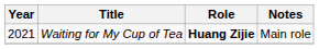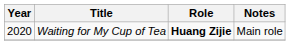 <table class="wikitable sortable">
 <tr>
 <th>Year</th>
 <th>Title</th>
 <th>Role</th>
 <th class="unsortable">Notes</th>
 </tr>
 <tr>
-<td>2021</td>
+<td>2020</td>
 <td><em>Waiting for My Cup of Tea</em></td>
 <td><strong>Huang Zijie</strong></td>
 <td>Main role</td>
 </tr>
 <tr>
 </tr>
 </table>
